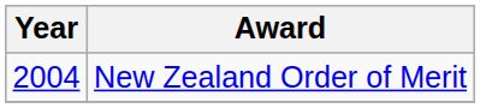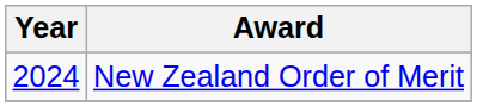 <table class="wikitable collapsible">
 <tr>
 <th>Year</th>
 <th>Award</th>
 </tr>
 <tr>
-<td><a href='#'>2004</a></td>
+<td><a href='#'>2024</a></td>
 <td><a href='#'>New Zealand Order of Merit</a></td>
 </tr>
 <tr>
 </tr>
 </table>
